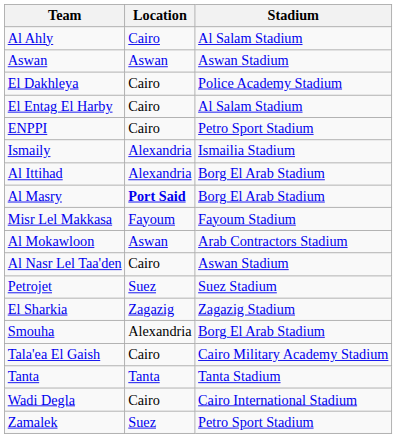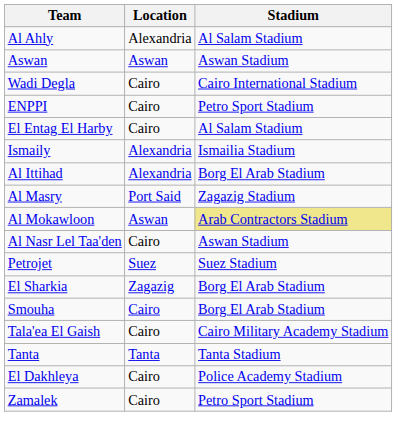 <table class="wikitable sortable">
 <tr>
 <th>Team</th>
 <th>Location</th>
 <th>Stadium</th>
 </tr>
 <tr>
 <td><a href='#'>Al Ahly</a></td>
-<td><a href='#'>Cairo</a></td>
+<td>Alexandria</td>
 <td><a href='#'>Al Salam Stadium</a></td>
 </tr>
 <tr>
 <td><a href='#'>Aswan</a></td>
 <td><a href='#'>Aswan</a></td>
 <td><a href='#'>Aswan Stadium</a></td>
 </tr>
 <tr>
-<td><a href='#'>El Dakhleya</a></td>
+<td><a href='#'>Wadi Degla</a></td>
 <td>Cairo</td>
-<td><a href='#'>Police Academy Stadium</a></td>
+<td><a href='#'>Cairo International Stadium</a></td>
+</tr>
+<tr>
+<td><a href='#'>ENPPI</a></td>
+<td>Cairo</td>
+<td><a href='#'>Petro Sport Stadium</a></td>
 </tr>
 <tr>
 <td><a href='#'>El Entag El Harby</a></td>
 <td>Cairo</td>
 <td><a href='#'>Al Salam Stadium</a></td>
-</tr>
-<tr>
-<td><a href='#'>ENPPI</a></td>
-<td>Cairo</td>
-<td><a href='#'>Petro Sport Stadium</a></td>
 </tr>
 <tr>
 <td><a href='#'>Ismaily</a></td>
 <td><a href='#'>Alexandria</a></td>
 <td><a href='#'>Ismailia Stadium</a></td>
 </tr>
 <tr>
 <td><a href='#'>Al Ittihad</a></td>
 <td><a href='#'>Alexandria</a></td>
 <td><a href='#'>Borg El Arab Stadium</a></td>
 </tr>
 <tr>
 <td><a href='#'>Al Masry</a></td>
-<td><strong><a href='#'>Port Said</a></strong></td>
-<td><a href='#'>Borg El Arab Stadium</a></td>
-</tr>
-<tr>
-<td><a href='#'>Misr Lel Makkasa</a></td>
-<td><a href='#'>Fayoum</a></td>
-<td><a href='#'>Fayoum Stadium</a></td>
+<td><a href='#'>Port Said</a></td>
+<td><a href='#'>Zagazig Stadium</a></td>
 </tr>
 <tr>
 <td><a href='#'>Al Mokawloon</a></td>
 <td><a href='#'>Aswan</a></td>
-<td><a href='#'>Arab Contractors Stadium</a></td>
+<td style="background: khaki;"><a href='#'>Arab Contractors Stadium</a></td>
 </tr>
 <tr>
 <td><a href='#'>Al Nasr Lel Taa'den</a></td>
 <td>Cairo</td>
 <td><a href='#'>Aswan Stadium</a></td>
 </tr>
 <tr>
 <td><a href='#'>Petrojet</a></td>
 <td><a href='#'>Suez</a></td>
 <td><a href='#'>Suez Stadium</a></td>
 </tr>
 <tr>
 <td><a href='#'>El Sharkia</a></td>
 <td><a href='#'>Zagazig</a></td>
-<td><a href='#'>Zagazig Stadium</a></td>
+<td><a href='#'>Borg El Arab Stadium</a></td>
 </tr>
 <tr>
 <td><a href='#'>Smouha</a></td>
-<td>Alexandria</td>
+<td><a href='#'>Cairo</a></td>
 <td><a href='#'>Borg El Arab Stadium</a></td>
 </tr>
 <tr>
 <td><a href='#'>Tala'ea El Gaish</a></td>
 <td>Cairo</td>
 <td><a href='#'>Cairo Military Academy Stadium</a></td>
 </tr>
 <tr>
 <td><a href='#'>Tanta</a></td>
 <td><a href='#'>Tanta</a></td>
 <td><a href='#'>Tanta Stadium</a></td>
 </tr>
 <tr>
-<td><a href='#'>Wadi Degla</a></td>
+<td><a href='#'>El Dakhleya</a></td>
 <td>Cairo</td>
-<td><a href='#'>Cairo International Stadium</a></td>
+<td><a href='#'>Police Academy Stadium</a></td>
 </tr>
 <tr>
 <td><a href='#'>Zamalek</a></td>
-<td><a href='#'>Suez</a></td>
+<td>Cairo</td>
 <td><a href='#'>Petro Sport Stadium</a></td>
 </tr>
 </table>
